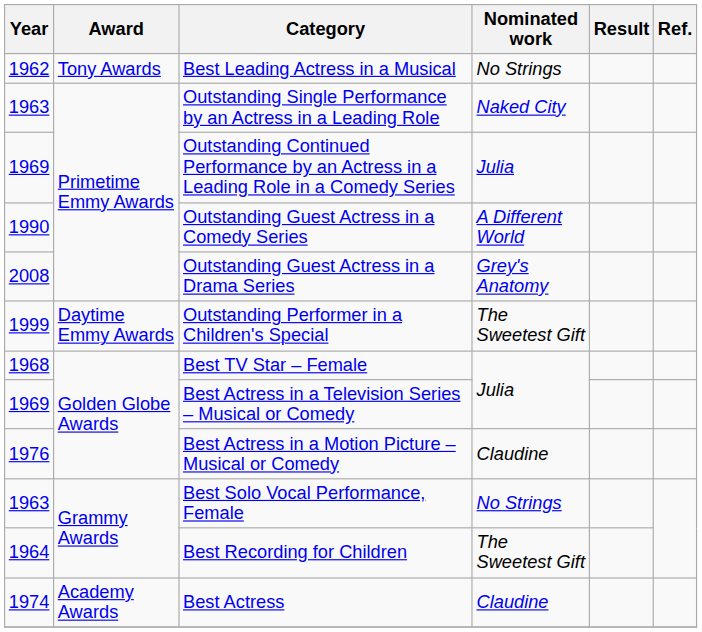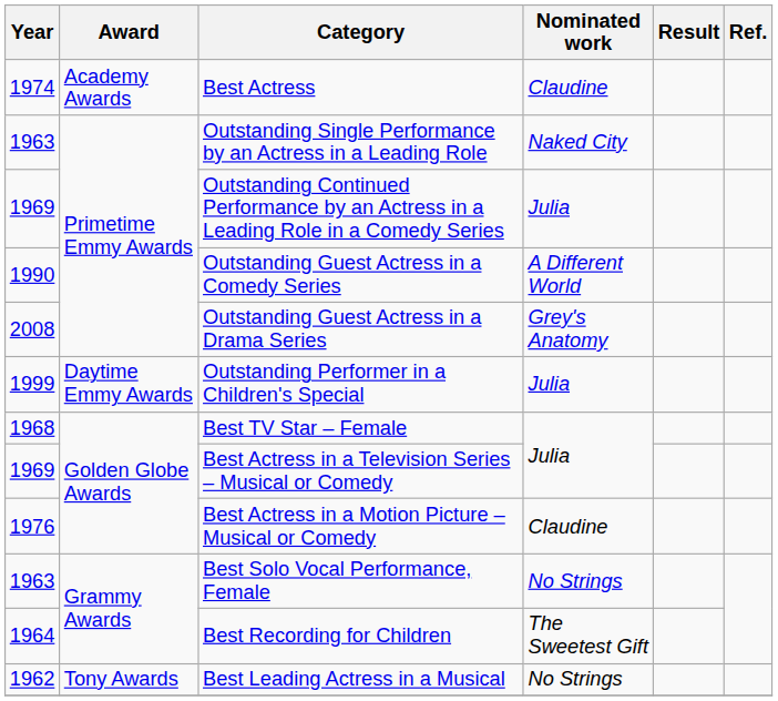 <table class="wikitable">
 <tr>
 <th>Year</th>
 <th>Award</th>
 <th>Category</th>
 <th>Nominated work</th>
 <th>Result</th>
 <th>Ref.</th>
 </tr>
 <tr>
-<td><a href='#'>1962</a></td>
-<td><a href='#'>Tony Awards</a></td>
-<td><a href='#'>Best Leading Actress in a Musical</a></td>
-<td><em>No Strings</em></td>
+<td><a href='#'>1974</a></td>
+<td><a href='#'>Academy Awards</a></td>
+<td><a href='#'>Best Actress</a></td>
+<td><em><a href='#'>Claudine</a></em></td>
 <td></td>
 <td></td>
 </tr>
 <tr>
 <td><a href='#'>1963</a></td>
 <td rowspan="4"><a href='#'>Primetime Emmy Awards</a></td>
 <td><a href='#'>Outstanding Single Performance by an Actress in a Leading Role</a></td>
 <td><em><a href='#'>Naked City</a></em></td>
 <td></td>
 <td></td>
 </tr>
 <tr>
 <td><a href='#'>1969</a></td>
 <td><a href='#'>Outstanding Continued Performance by an Actress in a Leading Role in a Comedy Series</a></td>
 <td><em><a href='#'>Julia</a></em></td>
 <td></td>
 <td></td>
 </tr>
 <tr>
 <td><a href='#'>1990</a></td>
 <td><a href='#'>Outstanding Guest Actress in a Comedy Series</a></td>
 <td><em><a href='#'>A Different World</a></em></td>
 <td></td>
 <td></td>
 </tr>
 <tr>
 <td><a href='#'>2008</a></td>
 <td><a href='#'>Outstanding Guest Actress in a Drama Series</a></td>
 <td><em><a href='#'>Grey's Anatomy</a></em></td>
 <td></td>
 <td></td>
 </tr>
 <tr>
 <td><a href='#'>1999</a></td>
 <td><a href='#'>Daytime Emmy Awards</a></td>
 <td><a href='#'>Outstanding Performer in a Children's Special</a></td>
-<td><em>The Sweetest Gift</em></td>
+<td><em><a href='#'>Julia</a></em></td>
 <td></td>
 <td></td>
 </tr>
 <tr>
 <td><a href='#'>1968</a></td>
 <td rowspan="3"><a href='#'>Golden Globe Awards</a></td>
 <td><a href='#'>Best TV Star – Female</a></td>
 <td rowspan="2"><em>Julia</em></td>
 <td></td>
 <td></td>
 </tr>
 <tr>
 <td><a href='#'>1969</a></td>
 <td><a href='#'>Best Actress in a Television Series – Musical or Comedy</a></td>
 <td></td>
 <td></td>
 </tr>
 <tr>
 <td><a href='#'>1976</a></td>
 <td><a href='#'>Best Actress in a Motion Picture – Musical or Comedy</a></td>
 <td><em>Claudine</em></td>
 <td></td>
 <td></td>
 </tr>
 <tr>
 <td><a href='#'>1963</a></td>
 <td rowspan="2"><a href='#'>Grammy Awards</a></td>
 <td><a href='#'>Best Solo Vocal Performance, Female</a></td>
 <td><em><a href='#'>No Strings</a></em></td>
 <td></td>
 <td rowspan="2"></td>
 </tr>
 <tr>
 <td><a href='#'>1964</a></td>
 <td><a href='#'>Best Recording for Children</a></td>
 <td><em>The Sweetest Gift</em></td>
 <td></td>
 </tr>
 <tr>
-<td><a href='#'>1974</a></td>
-<td><a href='#'>Academy Awards</a></td>
-<td><a href='#'>Best Actress</a></td>
-<td><em><a href='#'>Claudine</a></em></td>
+<td><a href='#'>1962</a></td>
+<td><a href='#'>Tony Awards</a></td>
+<td><a href='#'>Best Leading Actress in a Musical</a></td>
+<td><em>No Strings</em></td>
 <td></td>
 <td></td>
 </tr>
 <tr>
 </tr>
 </table>
